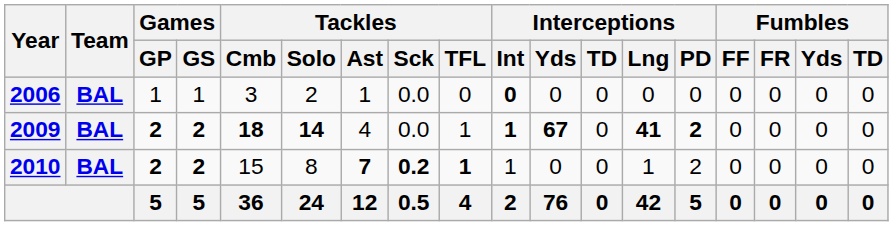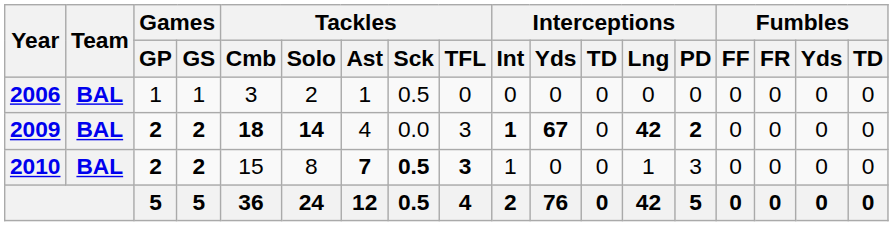 <table class="wikitable" style="text-align:center">
 <tr>
 <th rowspan="2">Year</th>
 <th rowspan="2">Team</th>
 <th colspan="2">Games</th>
 <th colspan="5">Tackles</th>
 <th colspan="5">Interceptions</th>
 <th colspan="4">Fumbles</th>
 </tr>
 <tr>
 <th>GP</th>
 <th>GS</th>
 <th>Cmb</th>
 <th>Solo</th>
 <th>Ast</th>
 <th>Sck</th>
 <th>TFL</th>
 <th>Int</th>
 <th>Yds</th>
 <th>TD</th>
 <th>Lng</th>
 <th>PD</th>
 <th>FF</th>
 <th>FR</th>
 <th>Yds</th>
 <th>TD</th>
 </tr>
 <tr>
 <th><a href='#'>2006</a></th>
 <th><a href='#'>BAL</a></th>
 <td>1</td>
 <td>1</td>
 <td>3</td>
 <td>2</td>
 <td>1</td>
-<td>0.0</td>
+<td>0.5</td>
 <td>0</td>
-<td><strong>0</strong></td>
+<td>0</td>
 <td>0</td>
 <td>0</td>
 <td>0</td>
 <td>0</td>
 <td>0</td>
 <td>0</td>
 <td>0</td>
 <td>0</td>
 </tr>
 <tr>
 <th><a href='#'>2009</a></th>
 <th><a href='#'>BAL</a></th>
 <td><strong>2</strong></td>
 <td><strong>2</strong></td>
 <td><strong>18</strong></td>
 <td><strong>14</strong></td>
 <td>4</td>
 <td>0.0</td>
-<td>1</td>
+<td>3</td>
 <td><strong>1</strong></td>
 <td><strong>67</strong></td>
 <td>0</td>
-<td><strong>41</strong></td>
+<td><strong>42</strong></td>
 <td><strong>2</strong></td>
 <td>0</td>
 <td>0</td>
 <td>0</td>
 <td>0</td>
 </tr>
 <tr>
 <th><a href='#'>2010</a></th>
 <th><a href='#'>BAL</a></th>
 <td><strong>2</strong></td>
 <td><strong>2</strong></td>
 <td>15</td>
 <td>8</td>
 <td><strong>7</strong></td>
-<td><strong>0.2</strong></td>
-<td><strong>1</strong></td>
+<td><strong>0.5</strong></td>
+<td><strong>3</strong></td>
 <td>1</td>
 <td>0</td>
 <td>0</td>
 <td>1</td>
-<td>2</td>
+<td>3</td>
 <td>0</td>
 <td>0</td>
 <td>0</td>
 <td>0</td>
 </tr>
 <tr>
 <th colspan="2"></th>
 <th>5</th>
 <th>5</th>
 <th>36</th>
 <th>24</th>
 <th>12</th>
 <th>0.5</th>
 <th>4</th>
 <th>2</th>
 <th>76</th>
 <th>0</th>
 <th>42</th>
 <th>5</th>
 <th>0</th>
 <th>0</th>
 <th>0</th>
 <th>0</th>
 </tr>
 </table>
